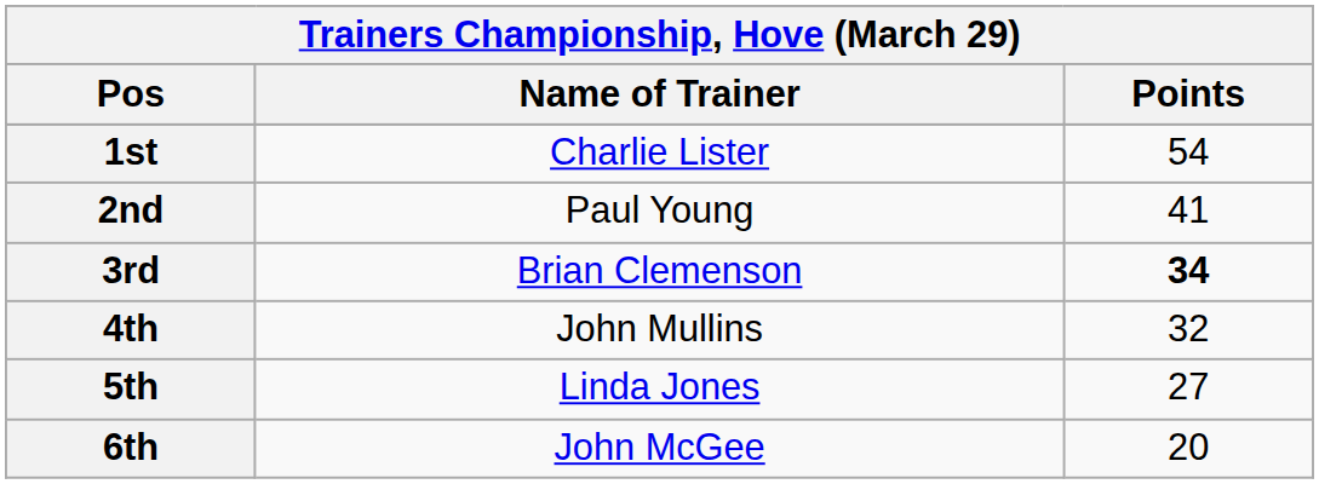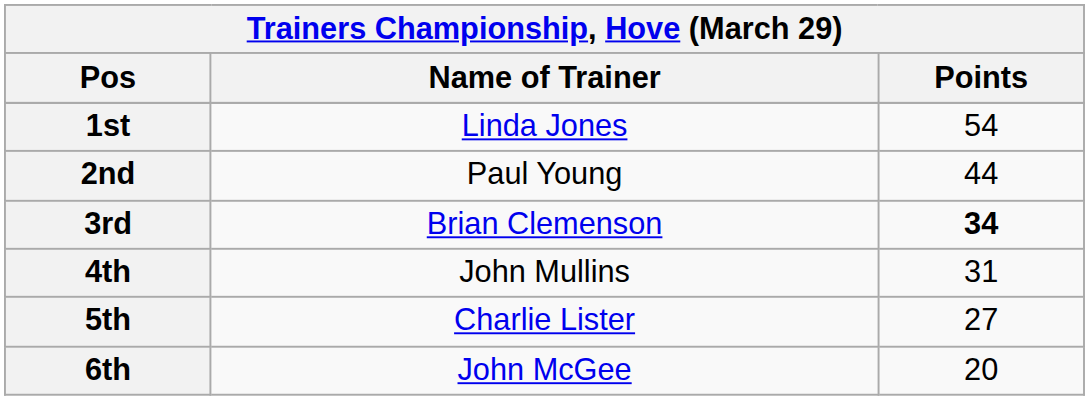 <table class="wikitable">
 <tr>
 <th colspan="3"><a href='#'>Trainers Championship</a>, <a href='#'>Hove</a> (March 29) </th>
 </tr>
 <tr>
 <th width=100>Pos</th>
 <th width=340>Name of Trainer</th>
 <th width=100>Points</th>
 </tr>
 <tr>
 </tr>
 <tr align=center>
 <th>1st</th>
-<td><a href='#'>Charlie Lister</a></td>
+<td><a href='#'>Linda Jones</a></td>
 <td>54</td>
 </tr>
 <tr align=center>
 <th>2nd</th>
 <td>Paul Young</td>
-<td>41</td>
+<td>44</td>
 </tr>
 <tr align=center>
 <th>3rd</th>
 <td><a href='#'>Brian Clemenson</a></td>
 <td><strong>34</strong></td>
 </tr>
 <tr align=center>
 <th>4th</th>
 <td>John Mullins</td>
-<td>32</td>
+<td>31</td>
 </tr>
 <tr align=center>
 <th>5th</th>
-<td><a href='#'>Linda Jones</a></td>
+<td><a href='#'>Charlie Lister</a></td>
 <td>27</td>
 </tr>
 <tr align=center>
 <th>6th</th>
 <td><a href='#'>John McGee</a></td>
 <td>20</td>
 </tr>
 </table>
